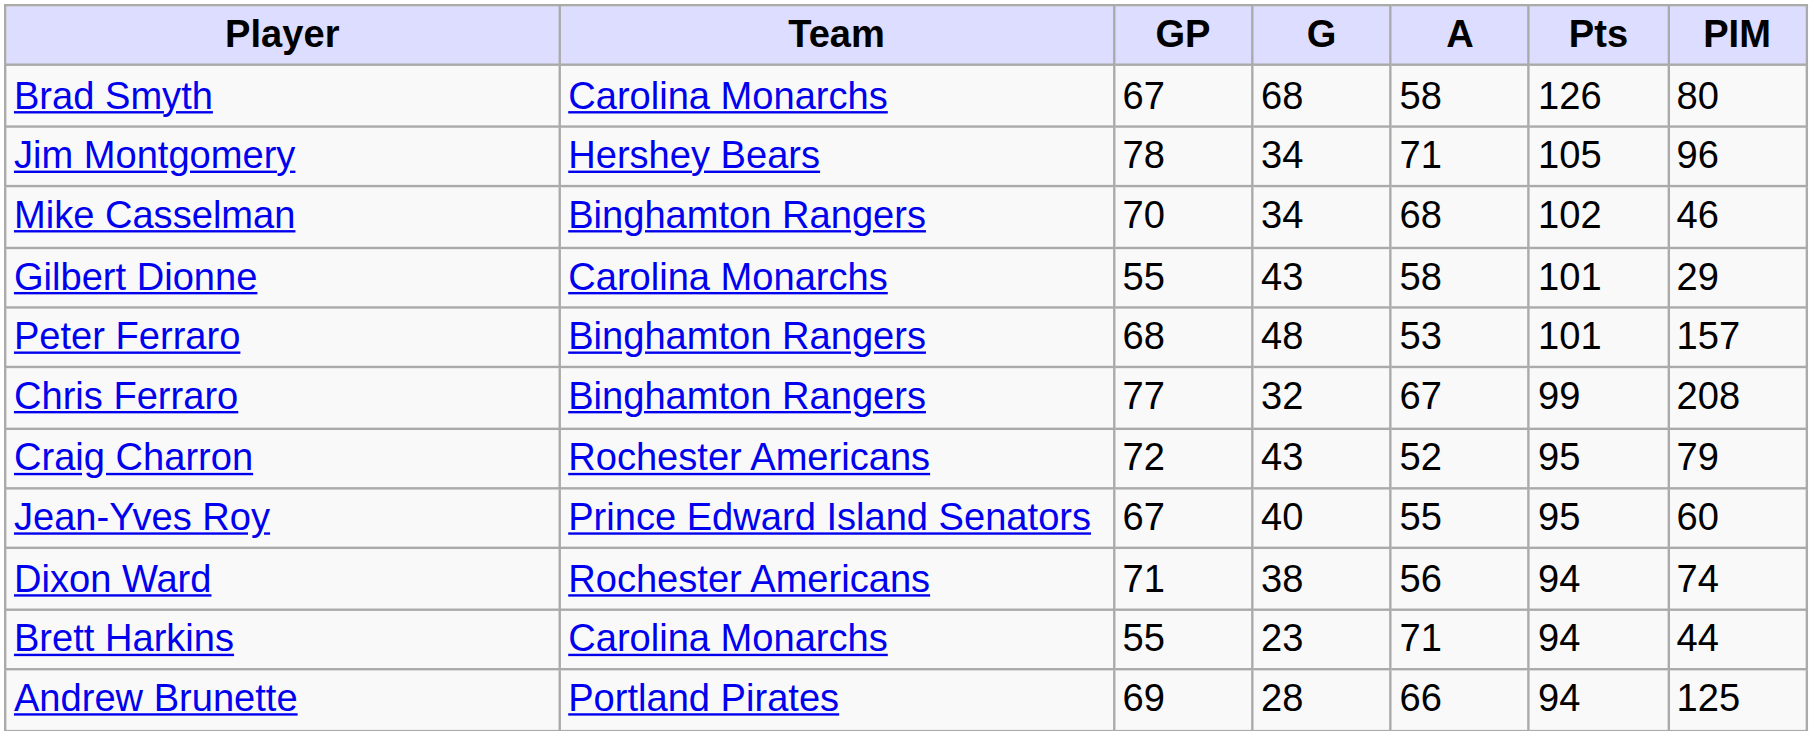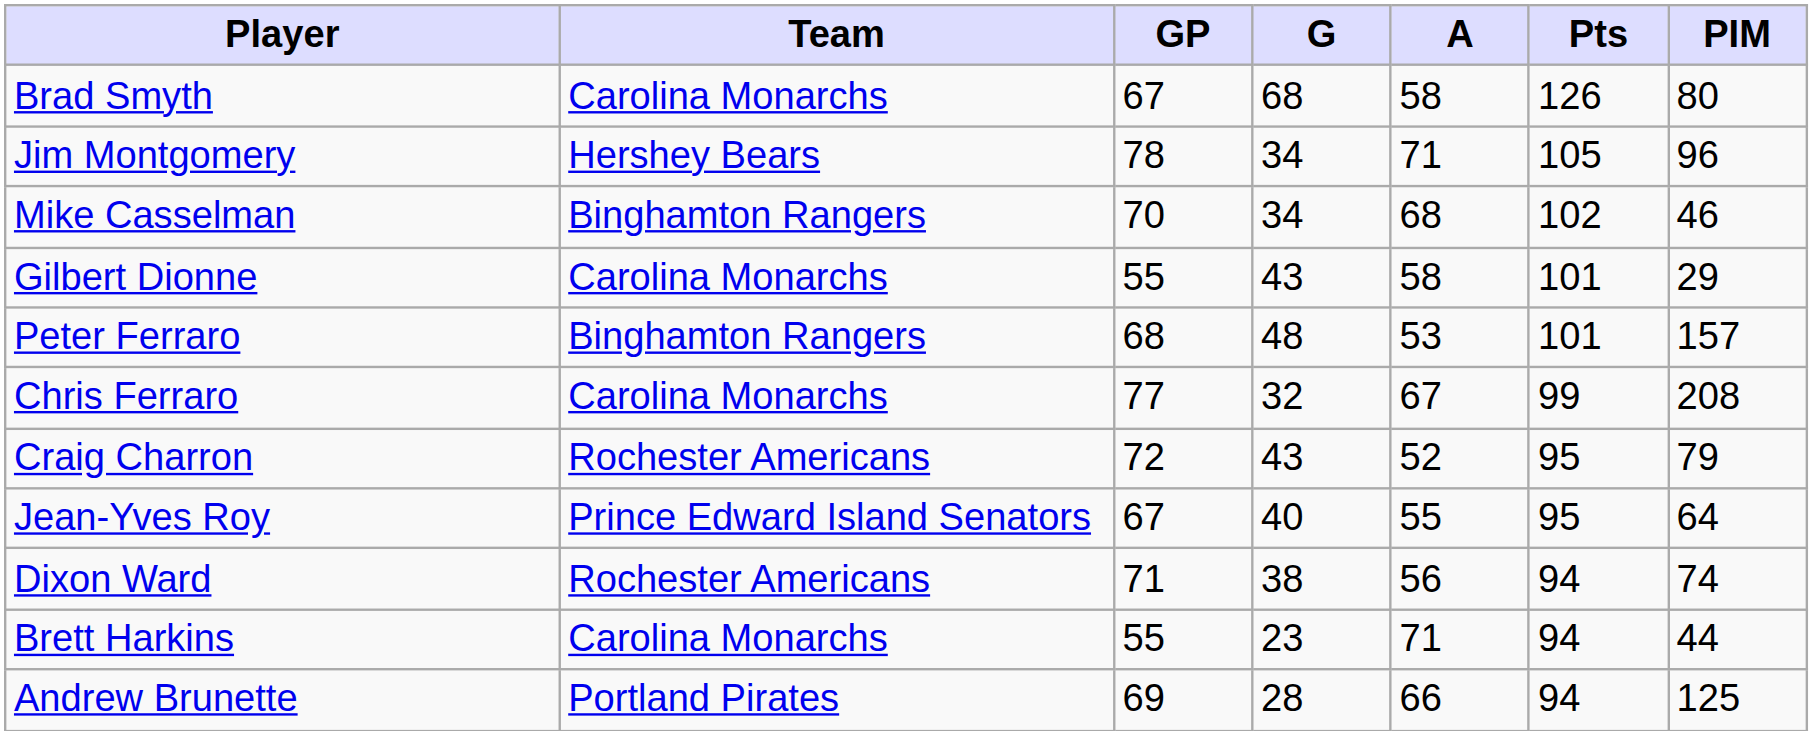 <table class="wikitable">
 <tr>
 <th style="background:#ddf; width:30%;">Player</th>
 <th style="background:#ddf; width:30%;">Team</th>
 <th style="background:#ddf; width:7.5%;">GP</th>
 <th style="background:#ddf; width:7.5%;">G</th>
 <th style="background:#ddf; width:7.5%;">A</th>
 <th style="background:#ddf; width:7.5%;">Pts</th>
 <th style="background:#ddf; width:7.5%;">PIM</th>
 </tr>
 <tr>
 <td><a href='#'>Brad Smyth</a></td>
 <td><a href='#'>Carolina Monarchs</a></td>
 <td>67</td>
 <td>68</td>
 <td>58</td>
 <td>126</td>
 <td>80</td>
 </tr>
 <tr>
 <td><a href='#'>Jim Montgomery</a></td>
 <td><a href='#'>Hershey Bears</a></td>
 <td>78</td>
 <td>34</td>
 <td>71</td>
 <td>105</td>
 <td>96</td>
 </tr>
 <tr>
 <td><a href='#'>Mike Casselman</a></td>
 <td><a href='#'>Binghamton Rangers</a></td>
 <td>70</td>
 <td>34</td>
 <td>68</td>
 <td>102</td>
 <td>46</td>
 </tr>
 <tr>
 <td><a href='#'>Gilbert Dionne</a></td>
 <td><a href='#'>Carolina Monarchs</a></td>
 <td>55</td>
 <td>43</td>
 <td>58</td>
 <td>101</td>
 <td>29</td>
 </tr>
 <tr>
 <td><a href='#'>Peter Ferraro</a></td>
 <td><a href='#'>Binghamton Rangers</a></td>
 <td>68</td>
 <td>48</td>
 <td>53</td>
 <td>101</td>
 <td>157</td>
 </tr>
 <tr>
 <td><a href='#'>Chris Ferraro</a></td>
-<td><a href='#'>Binghamton Rangers</a></td>
+<td><a href='#'>Carolina Monarchs</a></td>
 <td>77</td>
 <td>32</td>
 <td>67</td>
 <td>99</td>
 <td>208</td>
 </tr>
 <tr>
 <td><a href='#'>Craig Charron</a></td>
 <td><a href='#'>Rochester Americans</a></td>
 <td>72</td>
 <td>43</td>
 <td>52</td>
 <td>95</td>
 <td>79</td>
 </tr>
 <tr>
 <td><a href='#'>Jean-Yves Roy</a></td>
 <td><a href='#'>Prince Edward Island Senators</a></td>
 <td>67</td>
 <td>40</td>
 <td>55</td>
 <td>95</td>
-<td>60</td>
+<td>64</td>
 </tr>
 <tr>
 <td><a href='#'>Dixon Ward</a></td>
 <td><a href='#'>Rochester Americans</a></td>
 <td>71</td>
 <td>38</td>
 <td>56</td>
 <td>94</td>
 <td>74</td>
 </tr>
 <tr>
 <td><a href='#'>Brett Harkins</a></td>
 <td><a href='#'>Carolina Monarchs</a></td>
 <td>55</td>
 <td>23</td>
 <td>71</td>
 <td>94</td>
 <td>44</td>
 </tr>
 <tr>
 <td><a href='#'>Andrew Brunette</a></td>
 <td><a href='#'>Portland Pirates</a></td>
 <td>69</td>
 <td>28</td>
 <td>66</td>
 <td>94</td>
 <td>125</td>
 </tr>
 </table>
